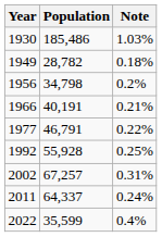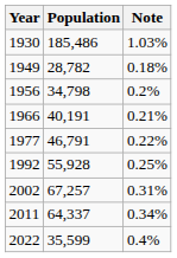 <table class="wikitable">
 <tr>
 <th>Year</th>
 <th>Population</th>
 <th>Note</th>
 </tr>
 <tr>
 <td>1930</td>
 <td>185,486</td>
 <td>1.03%</td>
 </tr>
 <tr>
 <td>1949</td>
 <td>28,782</td>
 <td>0.18%</td>
 </tr>
 <tr>
 <td>1956</td>
 <td>34,798</td>
 <td>0.2%</td>
 </tr>
 <tr>
 <td>1966</td>
 <td>40,191</td>
 <td>0.21%</td>
 </tr>
 <tr>
 <td>1977</td>
 <td>46,791</td>
 <td>0.22%</td>
 </tr>
 <tr>
 <td>1992</td>
 <td>55,928</td>
 <td>0.25%</td>
 </tr>
 <tr>
 <td>2002</td>
 <td>67,257</td>
 <td>0.31%</td>
 </tr>
 <tr>
 <td>2011</td>
 <td>64,337</td>
-<td>0.24%</td>
+<td>0.34%</td>
 </tr>
 <tr>
 <td>2022</td>
 <td>35,599</td>
 <td>0.4%</td>
 </tr>
 </table>
